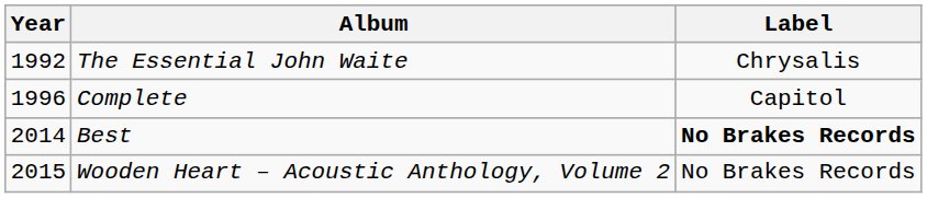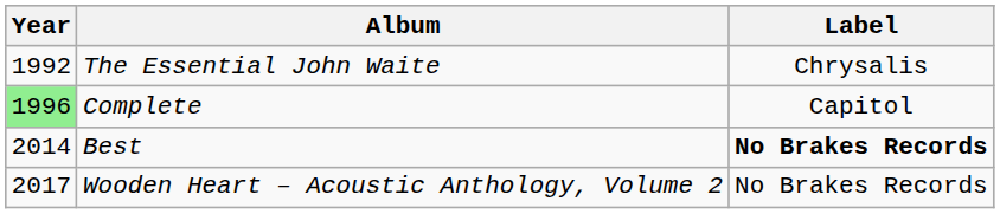 <table class="wikitable" style="text-align:center;">
 <tr>
 <th>Year</th>
 <th>Album</th>
 <th>Label</th>
 </tr>
 <tr>
 <td>1992</td>
 <td style="text-align:left;"><em>The Essential John Waite</em></td>
 <td>Chrysalis</td>
 </tr>
 <tr>
-<td>1996</td>
+<td style="background: lightgreen;">1996</td>
 <td style="text-align:left;"><em>Complete</em></td>
 <td>Capitol</td>
 </tr>
 <tr>
 <td>2014</td>
 <td style="text-align:left;"><em>Best</em></td>
 <td><strong>No Brakes Records</strong></td>
 </tr>
 <tr>
-<td>2015</td>
+<td>2017</td>
 <td style="text-align:left;"><em>Wooden Heart – Acoustic Anthology, Volume 2</em></td>
 <td>No Brakes Records</td>
 </tr>
 </table>
